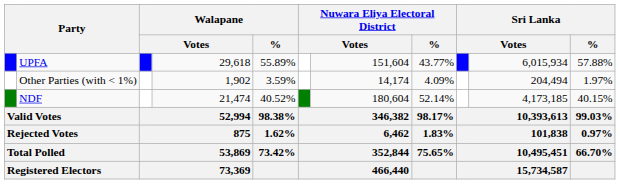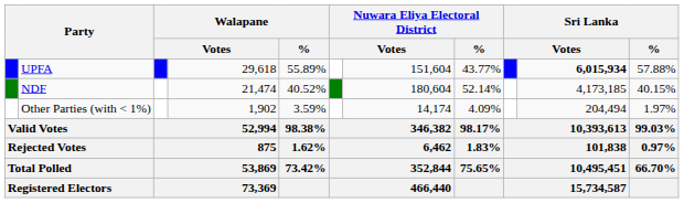 <table class="wikitable">
 <tr>
 <th colspan="2" width="144px"rowspan="2">Party</th>
 <th colspan="3" width="216px">Walapane</th>
 <th colspan="3" width="216px"><a href='#'>Nuwara Eliya Electoral District</a></th>
 <th colspan="3" width="216px">Sri Lanka</th>
 </tr>
 <tr>
 <th colspan="2" width="144px">Votes</th>
 <th>%</th>
 <th colspan="2" width="144px">Votes</th>
 <th>%</th>
 <th colspan="2" width="144px">Votes</th>
 <th>%</th>
 </tr>
 <tr>
 <td style="background-color:blue;" width="10px"></td>
 <td style="text-align:left;"><a href='#'>UPFA</a></td>
 <td style="background-color:blue;" width="10px"></td>
 <td style="text-align:right;">29,618</td>
 <td style="text-align:right;">55.89%</td>
 <td style="background-color:white;" width="10px"></td>
 <td style="text-align:right;">151,604</td>
 <td style="text-align:right;">43.77%</td>
 <td style="background-color:blue;" width="10px"></td>
-<td style="text-align:right;">6,015,934</td>
+<td style="text-align:right;"><strong>6,015,934</strong></td>
 <td style="text-align:right;">57.88%</td>
+</tr>
+<tr>
+<td style="background-color:green;" width="10px"></td>
+<td style="text-align:left;"><a href='#'>NDF</a></td>
+<td style="background-color:white;" width="10px"></td>
+<td style="text-align:right;">21,474</td>
+<td style="text-align:right;">40.52%</td>
+<td style="background-color:green;" width="10px"></td>
+<td style="text-align:right;">180,604</td>
+<td style="text-align:right;">52.14%</td>
+<td style="background-color:white;" width="10px"></td>
+<td style="text-align:right;">4,173,185</td>
+<td style="text-align:right;">40.15%</td>
 </tr>
 <tr>
 <td style="background-color:white;" width="10px"></td>
 <td style="text-align:left;">Other Parties (with < 1%)</td>
 <td style="background-color:white;" width="10px"></td>
 <td style="text-align:right;">1,902</td>
 <td style="text-align:right;">3.59%</td>
 <td style="background-color:white;" width="10px"></td>
 <td style="text-align:right;">14,174</td>
 <td style="text-align:right;">4.09%</td>
 <td style="background-color:white;" width="10px"></td>
 <td style="text-align:right;">204,494</td>
 <td style="text-align:right;">1.97%</td>
-</tr>
-<tr>
-<td style="background-color:green;" width="10px"></td>
-<td style="text-align:left;"><a href='#'>NDF</a></td>
-<td style="background-color:white;" width="10px"></td>
-<td style="text-align:right;">21,474</td>
-<td style="text-align:right;">40.52%</td>
-<td style="background-color:green;" width="10px"></td>
-<td style="text-align:right;">180,604</td>
-<td style="text-align:right;">52.14%</td>
-<td style="background-color:white;" width="10px"></td>
-<td style="text-align:right;">4,173,185</td>
-<td style="text-align:right;">40.15%</td>
 </tr>
 <tr>
 <th colspan="2" width="144px"style="text-align:left;">Valid Votes</th>
 <th style="text-align:right;"colspan="2" width="144px">52,994</th>
 <th style="text-align:right;">98.38%</th>
 <th style="text-align:right;"colspan="2" width="144px">346,382</th>
 <th style="text-align:right;">98.17%</th>
 <th style="text-align:right;"colspan="2" width="144px">10,393,613</th>
 <th style="text-align:right;">99.03%</th>
 </tr>
 <tr>
 <th colspan="2" width="144px"style="text-align:left;">Rejected Votes</th>
 <th style="text-align:right;"colspan="2" width="144px">875</th>
 <th style="text-align:right;">1.62%</th>
 <th style="text-align:right;"colspan="2" width="144px">6,462</th>
 <th style="text-align:right;">1.83%</th>
 <th style="text-align:right;"colspan="2" width="144px">101,838</th>
 <th style="text-align:right;">0.97%</th>
 </tr>
 <tr>
 <th colspan="2" width="144px"style="text-align:left;">Total Polled</th>
 <th style="text-align:right;"colspan="2" width="144px">53,869</th>
 <th style="text-align:right;">73.42%</th>
 <th style="text-align:right;"colspan="2" width="144px">352,844</th>
 <th style="text-align:right;">75.65%</th>
 <th style="text-align:right;"colspan="2" width="144px">10,495,451</th>
 <th style="text-align:right;">66.70%</th>
 </tr>
 <tr>
 <th colspan="2" width="144px"style="text-align:left;">Registered Electors</th>
 <th style="text-align:right;"colspan="2" width="144px">73,369</th>
 <th></th>
 <th style="text-align:right;"colspan="2" width="144px">466,440</th>
 <th></th>
 <th style="text-align:right;"colspan="2" width="144px">15,734,587</th>
 <th></th>
 </tr>
 </table>
